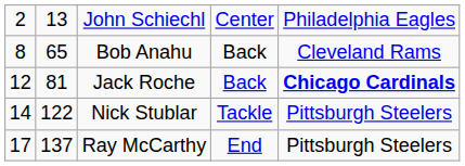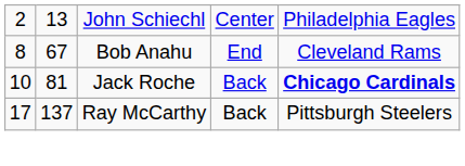 <table class="wikitable" style="text-align:center">
 <tr>
 <td>2</td>
 <td>13</td>
 <td><a href='#'>John Schiechl</a></td>
 <td><a href='#'>Center</a></td>
 <td><a href='#'>Philadelphia Eagles</a></td>
 </tr>
 <tr>
 <td>8</td>
-<td>65</td>
+<td>67</td>
 <td>Bob Anahu</td>
-<td>Back</td>
+<td><a href='#'>End</a></td>
 <td><a href='#'>Cleveland Rams</a></td>
 </tr>
 <tr>
-<td>12</td>
+<td>10</td>
 <td>81</td>
 <td>Jack Roche</td>
 <td><a href='#'>Back</a></td>
 <td><strong><a href='#'>Chicago Cardinals</a></strong></td>
 </tr>
 <tr>
-<td>14</td>
-<td>122</td>
-<td>Nick Stublar</td>
-<td><a href='#'>Tackle</a></td>
-<td><a href='#'>Pittsburgh Steelers</a></td>
-</tr>
-<tr>
 <td>17</td>
 <td>137</td>
 <td>Ray McCarthy</td>
-<td><a href='#'>End</a></td>
+<td>Back</td>
 <td>Pittsburgh Steelers</td>
 </tr>
 </table>
